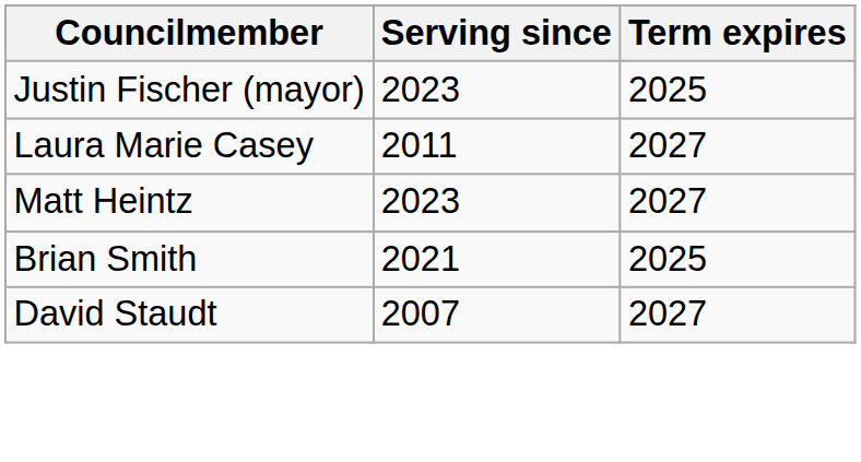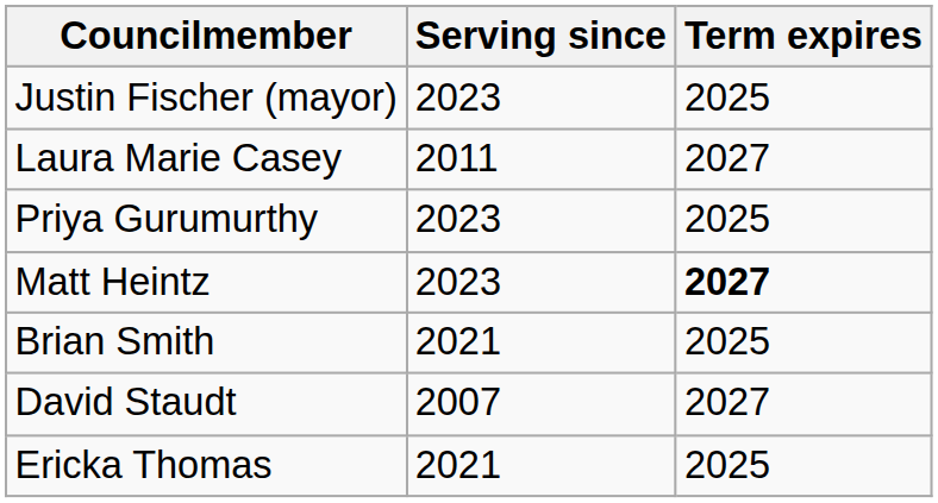 <table class="wikitable">
 <tr>
 <th>Councilmember</th>
 <th>Serving since</th>
 <th>Term expires</th>
 </tr>
 <tr>
 <td>Justin Fischer (mayor)</td>
 <td>2023</td>
 <td>2025</td>
 </tr>
 <tr>
 <td>Laura Marie Casey</td>
 <td>2011</td>
 <td>2027</td>
 </tr>
 <tr>
+<td>Priya Gurumurthy</td>
+<td>2023</td>
+<td>2025</td>
+</tr>
+<tr>
 <td>Matt Heintz</td>
 <td>2023</td>
-<td>2027</td>
+<td><strong>2027</strong></td>
 </tr>
 <tr>
 <td>Brian Smith</td>
 <td>2021</td>
 <td>2025</td>
 </tr>
 <tr>
 <td>David Staudt</td>
 <td>2007</td>
 <td>2027</td>
 </tr>
+<tr>
+<td>Ericka Thomas</td>
+<td>2021</td>
+<td>2025</td>
+</tr>
 </table>
